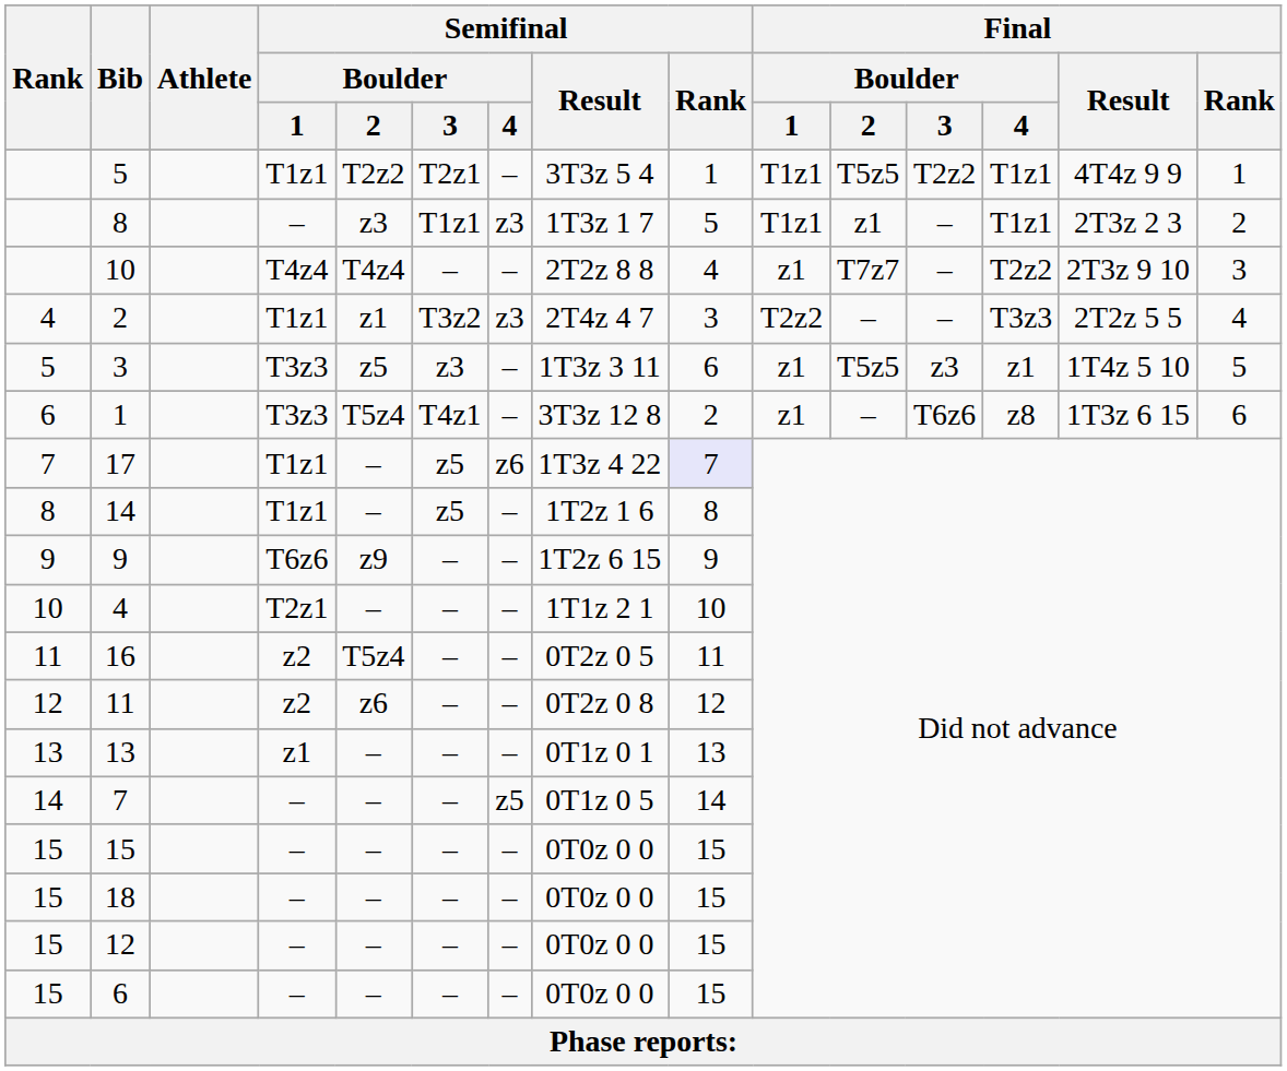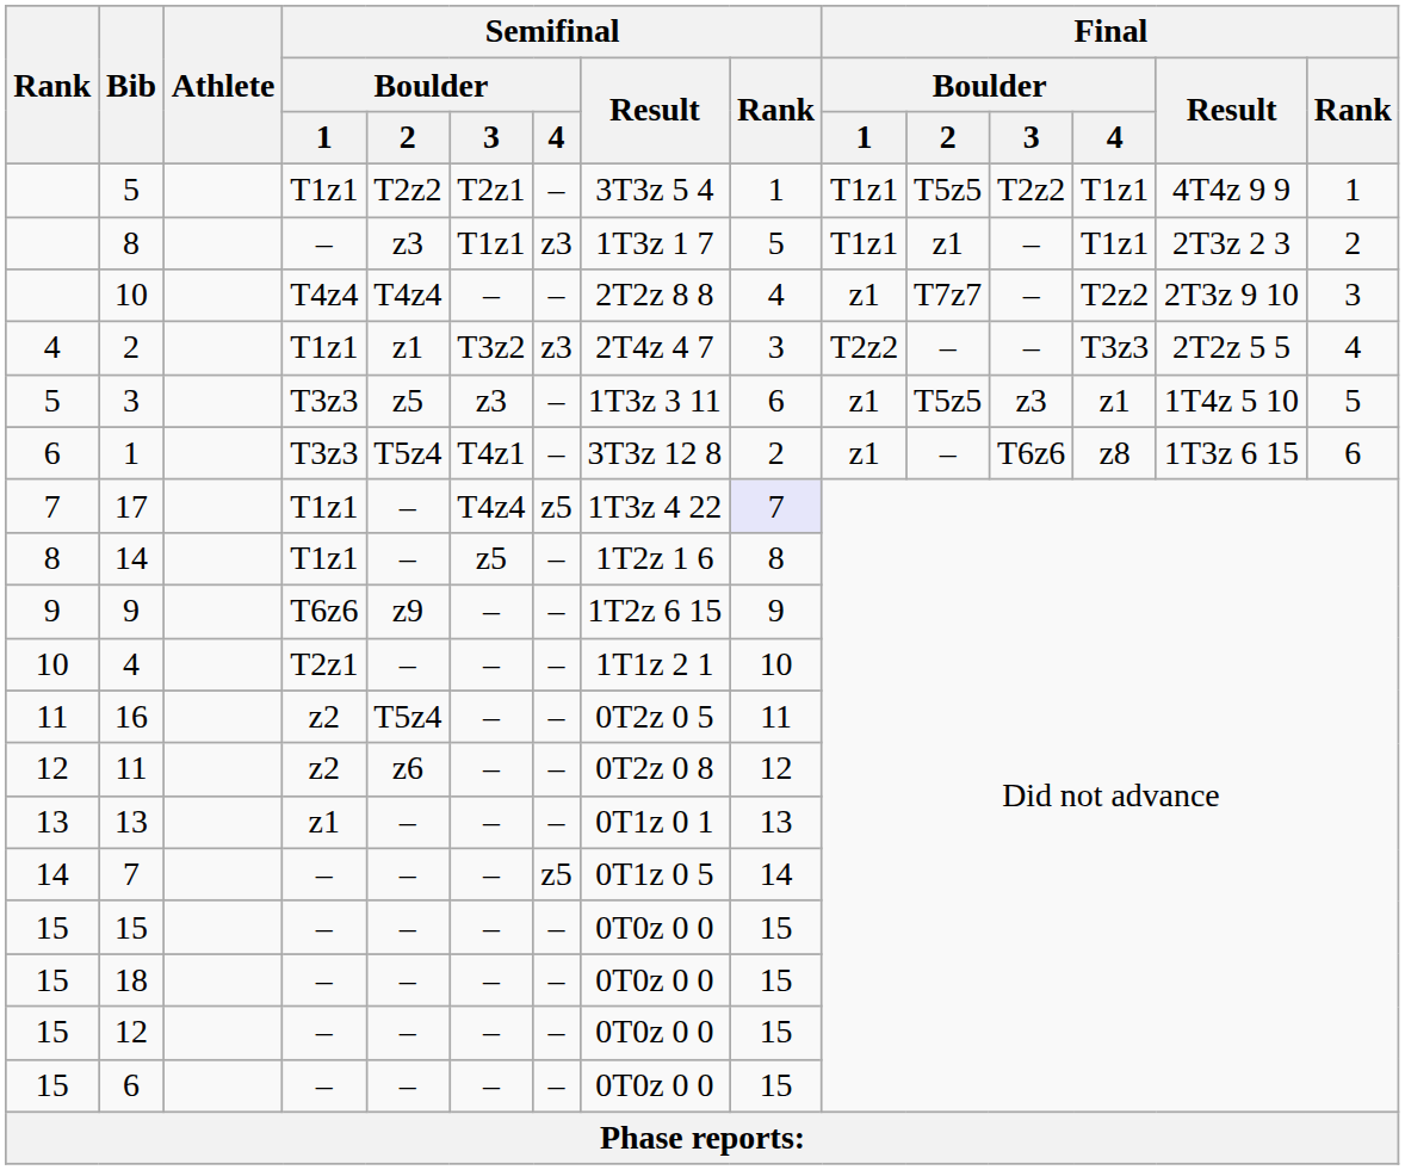 <table class="wikitable sortable" style="text-align:center">
 <tr>
 <th rowspan=3>Rank</th>
 <th rowspan=3>Bib</th>
 <th rowspan=3>Athlete</th>
 <th colspan=6>Semifinal</th>
 <th colspan=6>Final</th>
 </tr>
 <tr>
 <th colspan=4>Boulder</th>
 <th rowspan=2>Result</th>
 <th rowspan=2>Rank</th>
 <th colspan=4>Boulder</th>
 <th rowspan=2>Result</th>
 <th rowspan=2>Rank</th>
 </tr>
 <tr>
 <th>1</th>
 <th>2</th>
 <th>3</th>
 <th>4</th>
 <th>1</th>
 <th>2</th>
 <th>3</th>
 <th>4</th>
 </tr>
 <tr>
 <td></td>
 <td>5</td>
 <td align=left></td>
 <td>T1z1</td>
 <td>T2z2</td>
 <td>T2z1</td>
 <td>–</td>
 <td>3T3z 5 4</td>
 <td>1</td>
 <td>T1z1</td>
 <td>T5z5</td>
 <td>T2z2</td>
 <td>T1z1</td>
 <td>4T4z 9 9</td>
 <td>1</td>
 </tr>
 <tr>
 <td></td>
 <td>8</td>
 <td align=left></td>
 <td>–</td>
 <td>z3</td>
 <td>T1z1</td>
 <td>z3</td>
 <td>1T3z 1 7</td>
 <td>5</td>
 <td>T1z1</td>
 <td>z1</td>
 <td>–</td>
 <td>T1z1</td>
 <td>2T3z 2 3</td>
 <td>2</td>
 </tr>
 <tr>
 <td></td>
 <td>10</td>
 <td align=left></td>
 <td>T4z4</td>
 <td>T4z4</td>
 <td>–</td>
 <td>–</td>
 <td>2T2z 8 8</td>
 <td>4</td>
 <td>z1</td>
 <td>T7z7</td>
 <td>–</td>
 <td>T2z2</td>
 <td>2T3z 9 10</td>
 <td>3</td>
 </tr>
 <tr>
 <td>4</td>
 <td>2</td>
 <td align=left></td>
 <td>T1z1</td>
 <td>z1</td>
 <td>T3z2</td>
 <td>z3</td>
 <td>2T4z 4 7</td>
 <td>3</td>
 <td>T2z2</td>
 <td>–</td>
 <td>–</td>
 <td>T3z3</td>
 <td>2T2z 5 5</td>
 <td>4</td>
 </tr>
 <tr>
 <td>5</td>
 <td>3</td>
 <td align=left></td>
 <td>T3z3</td>
 <td>z5</td>
 <td>z3</td>
 <td>–</td>
 <td>1T3z 3 11</td>
 <td>6</td>
 <td>z1</td>
 <td>T5z5</td>
 <td>z3</td>
 <td>z1</td>
 <td>1T4z 5 10</td>
 <td>5</td>
 </tr>
 <tr>
 <td>6</td>
 <td>1</td>
 <td align=left></td>
 <td>T3z3</td>
 <td>T5z4</td>
 <td>T4z1</td>
 <td>–</td>
 <td>3T3z 12 8</td>
 <td>2</td>
 <td>z1</td>
 <td>–</td>
 <td>T6z6</td>
 <td>z8</td>
 <td>1T3z 6 15</td>
 <td>6</td>
 </tr>
 <tr>
 <td>7</td>
 <td>17</td>
 <td align=left></td>
 <td>T1z1</td>
 <td>–</td>
+<td>T4z4</td>
 <td>z5</td>
-<td>z6</td>
 <td>1T3z 4 22</td>
 <td style="background: lavender;">7</td>
 <td colspan=6 rowspan=12>Did not advance</td>
 </tr>
 <tr>
 <td>8</td>
 <td>14</td>
 <td align=left></td>
 <td>T1z1</td>
 <td>–</td>
 <td>z5</td>
 <td>–</td>
 <td>1T2z 1 6</td>
 <td>8</td>
 </tr>
 <tr>
 <td>9</td>
 <td>9</td>
 <td align=left></td>
 <td>T6z6</td>
 <td>z9</td>
 <td>–</td>
 <td>–</td>
 <td>1T2z 6 15</td>
 <td>9</td>
 </tr>
 <tr>
 <td>10</td>
 <td>4</td>
 <td align=left></td>
 <td>T2z1</td>
 <td>–</td>
 <td>–</td>
 <td>–</td>
 <td>1T1z 2 1</td>
 <td>10</td>
 </tr>
 <tr>
 <td>11</td>
 <td>16</td>
 <td align=left></td>
 <td>z2</td>
 <td>T5z4</td>
 <td>–</td>
 <td>–</td>
 <td>0T2z 0 5</td>
 <td>11</td>
 </tr>
 <tr>
 <td>12</td>
 <td>11</td>
 <td align=left></td>
 <td>z2</td>
 <td>z6</td>
 <td>–</td>
 <td>–</td>
 <td>0T2z 0 8</td>
 <td>12</td>
 </tr>
 <tr>
 <td>13</td>
 <td>13</td>
 <td align=left></td>
 <td>z1</td>
 <td>–</td>
 <td>–</td>
 <td>–</td>
 <td>0T1z 0 1</td>
 <td>13</td>
 </tr>
 <tr>
 <td>14</td>
 <td>7</td>
 <td align=left></td>
 <td>–</td>
 <td>–</td>
 <td>–</td>
 <td>z5</td>
 <td>0T1z 0 5</td>
 <td>14</td>
 </tr>
 <tr>
 <td>15</td>
 <td>15</td>
 <td align=left></td>
 <td>–</td>
 <td>–</td>
 <td>–</td>
 <td>–</td>
 <td>0T0z 0 0</td>
 <td>15</td>
 </tr>
 <tr>
 <td>15</td>
 <td>18</td>
 <td align=left></td>
 <td>–</td>
 <td>–</td>
 <td>–</td>
 <td>–</td>
 <td>0T0z 0 0</td>
 <td>15</td>
 </tr>
 <tr>
 <td>15</td>
 <td>12</td>
 <td align=left></td>
 <td>–</td>
 <td>–</td>
 <td>–</td>
 <td>–</td>
 <td>0T0z 0 0</td>
 <td>15</td>
 </tr>
 <tr>
 <td>15</td>
 <td>6</td>
 <td align=left></td>
 <td>–</td>
 <td>–</td>
 <td>–</td>
 <td>–</td>
 <td>0T0z 0 0</td>
 <td>15</td>
 </tr>
 <tr>
 <th colspan=15>Phase reports: </th>
 </tr>
 </table>
